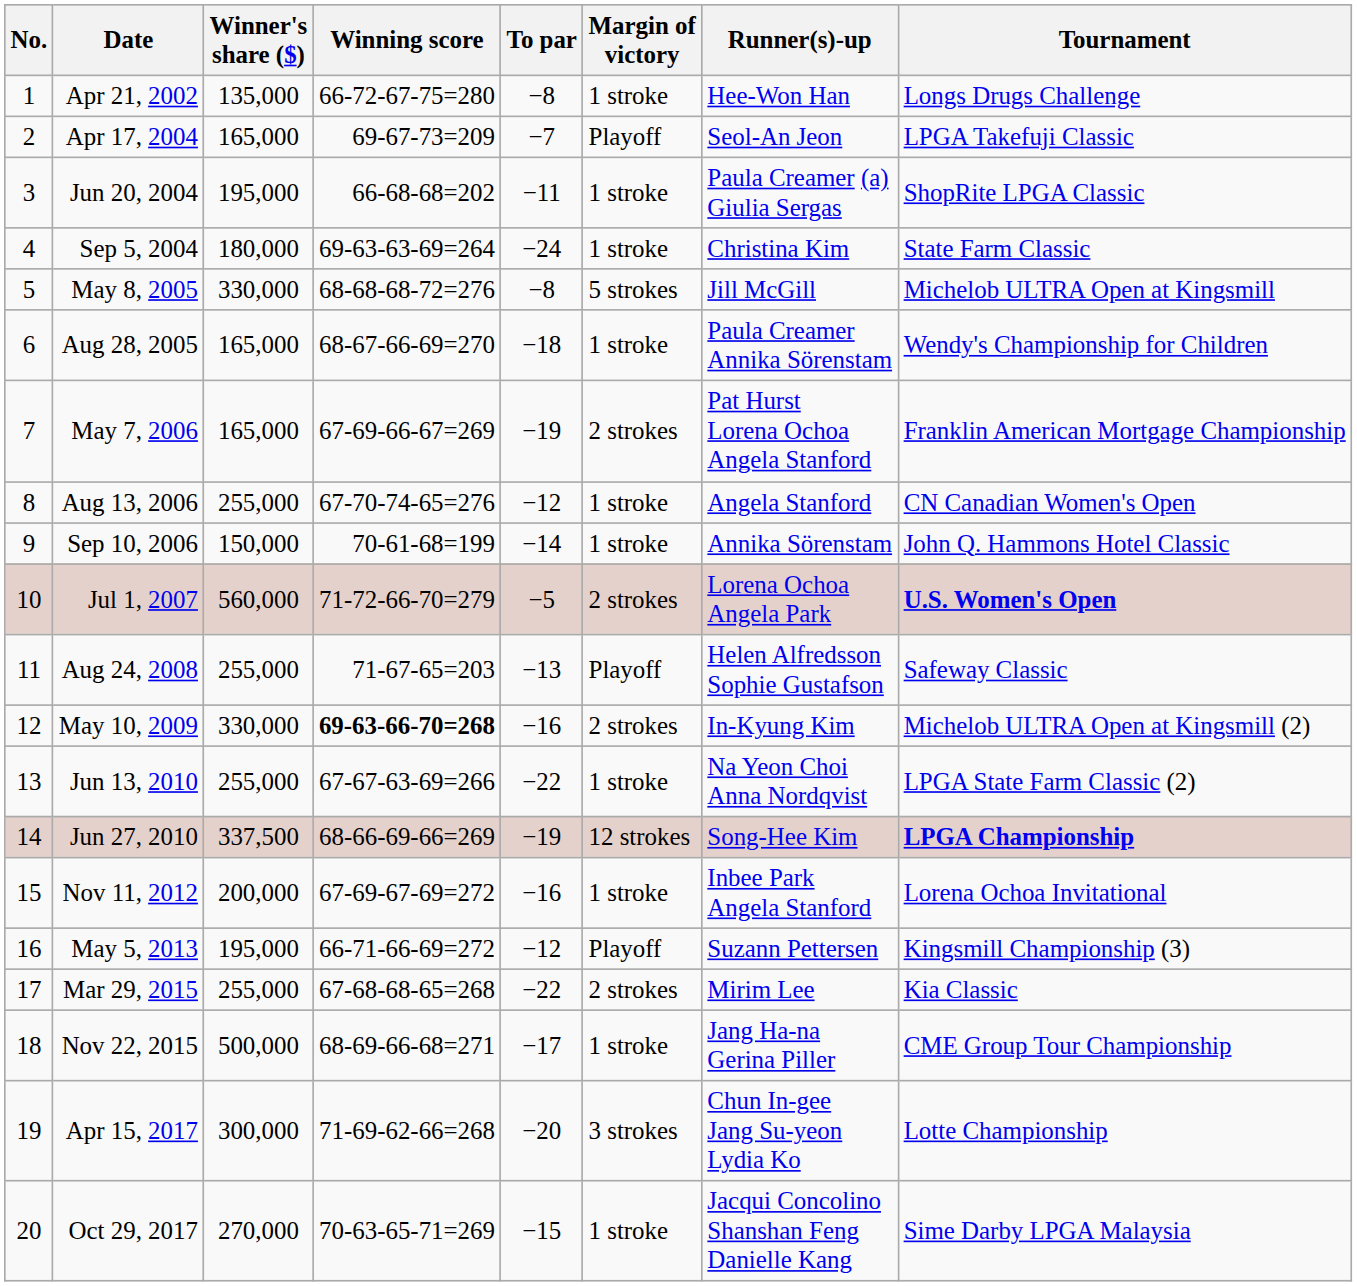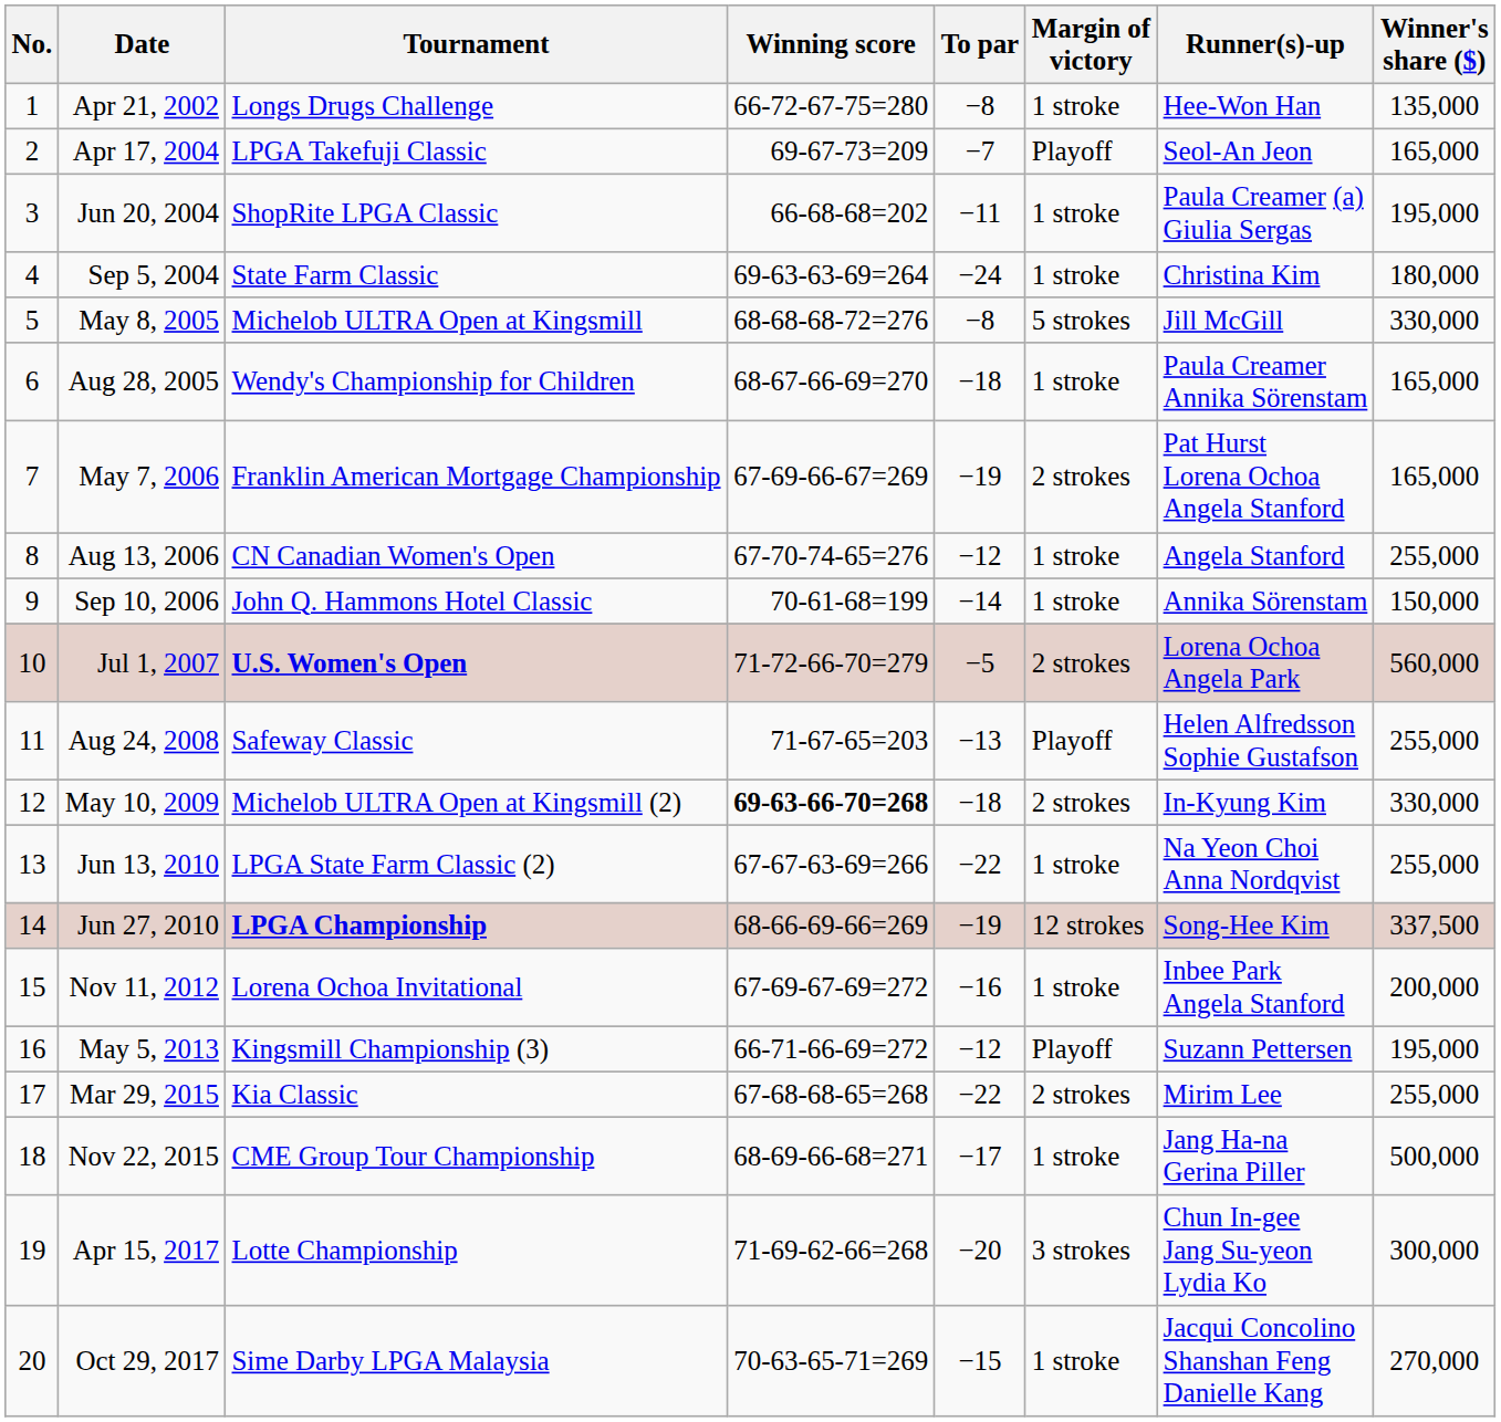 <table class="wikitable" style="font-size:95%;">
 <tr>
 <th>No.</th>
 <th>Date</th>
-<th>Winner's<br>share (<a href='#'>$</a>)</th>
+<th>Tournament</th>
 <th>Winning score</th>
 <th>To par</th>
 <th>Margin of<br>victory</th>
 <th>Runner(s)-up</th>
-<th>Tournament</th>
+<th>Winner's<br>share (<a href='#'>$</a>)</th>
 </tr>
 <tr>
 <td align=center>1</td>
 <td align=right>Apr 21, <a href='#'>2002</a></td>
-<td align=center>135,000</td>
+<td><a href='#'>Longs Drugs Challenge</a></td>
 <td align=right>66-72-67-75=280</td>
 <td align=center>−8</td>
 <td>1 stroke</td>
 <td> <a href='#'>Hee-Won Han</a></td>
-<td><a href='#'>Longs Drugs Challenge</a></td>
+<td align=center>135,000</td>
 </tr>
 <tr>
 <td align=center>2</td>
 <td align=right>Apr 17, <a href='#'>2004</a></td>
-<td align=center>165,000</td>
+<td><a href='#'>LPGA Takefuji Classic</a></td>
 <td align=right>69-67-73=209</td>
 <td align=center>−7</td>
 <td>Playoff</td>
 <td> <a href='#'>Seol-An Jeon</a></td>
-<td><a href='#'>LPGA Takefuji Classic</a></td>
+<td align=center>165,000</td>
 </tr>
 <tr>
 <td align=center>3</td>
 <td align=right>Jun 20, 2004</td>
-<td align=center>195,000</td>
+<td><a href='#'>ShopRite LPGA Classic</a></td>
 <td align=right>66-68-68=202</td>
 <td align=center>−11</td>
 <td>1 stroke</td>
 <td> <a href='#'>Paula Creamer</a> <a href='#'>(a)</a><br> <a href='#'>Giulia Sergas</a></td>
-<td><a href='#'>ShopRite LPGA Classic</a></td>
+<td align=center>195,000</td>
 </tr>
 <tr>
 <td align=center>4</td>
 <td align=right>Sep 5, 2004</td>
-<td align=center>180,000</td>
+<td><a href='#'>State Farm Classic</a></td>
 <td align=right>69-63-63-69=264</td>
 <td align=center>−24</td>
 <td>1 stroke</td>
 <td> <a href='#'>Christina Kim</a></td>
-<td><a href='#'>State Farm Classic</a></td>
+<td align=center>180,000</td>
 </tr>
 <tr>
 <td align=center>5</td>
 <td align=right>May 8, <a href='#'>2005</a></td>
-<td align=center>330,000</td>
+<td><a href='#'>Michelob ULTRA Open at Kingsmill</a></td>
 <td align=right>68-68-68-72=276</td>
 <td align=center>−8</td>
 <td>5 strokes</td>
 <td> <a href='#'>Jill McGill</a></td>
-<td><a href='#'>Michelob ULTRA Open at Kingsmill</a></td>
+<td align=center>330,000</td>
 </tr>
 <tr>
 <td align=center>6</td>
 <td align=right>Aug 28, 2005</td>
-<td align=center>165,000</td>
+<td><a href='#'>Wendy's Championship for Children</a></td>
 <td align=right>68-67-66-69=270</td>
 <td align=center>−18</td>
 <td>1 stroke</td>
 <td> <a href='#'>Paula Creamer</a><br> <a href='#'>Annika Sörenstam</a></td>
-<td><a href='#'>Wendy's Championship for Children</a></td>
+<td align=center>165,000</td>
 </tr>
 <tr>
 <td align=center>7</td>
 <td align=right>May 7, <a href='#'>2006</a></td>
-<td align=center>165,000</td>
+<td><a href='#'>Franklin American Mortgage Championship</a></td>
 <td align=right>67-69-66-67=269</td>
 <td align=center>−19</td>
 <td>2 strokes</td>
 <td> <a href='#'>Pat Hurst</a><br> <a href='#'>Lorena Ochoa</a><br> <a href='#'>Angela Stanford</a></td>
-<td><a href='#'>Franklin American Mortgage Championship</a></td>
+<td align=center>165,000</td>
 </tr>
 <tr>
 <td align=center>8</td>
 <td align=right>Aug 13, 2006</td>
-<td align=center>255,000</td>
+<td><a href='#'>CN Canadian Women's Open</a></td>
 <td align=right>67-70-74-65=276</td>
 <td align=center>−12</td>
 <td>1 stroke</td>
 <td> <a href='#'>Angela Stanford</a></td>
-<td><a href='#'>CN Canadian Women's Open</a></td>
+<td align=center>255,000</td>
 </tr>
 <tr>
 <td align=center>9</td>
 <td align=right>Sep 10, 2006</td>
-<td align=center>150,000</td>
+<td><a href='#'>John Q. Hammons Hotel Classic</a></td>
 <td align=right>70-61-68=199</td>
 <td align=center>−14</td>
 <td>1 stroke</td>
 <td> <a href='#'>Annika Sörenstam</a></td>
-<td><a href='#'>John Q. Hammons Hotel Classic</a></td>
+<td align=center>150,000</td>
 </tr>
 <tr style="background:#e5d1cb;">
 <td align=center>10</td>
 <td align=right>Jul 1, <a href='#'>2007</a></td>
-<td align=center>560,000</td>
+<td><strong><a href='#'>U.S. Women's Open</a></strong></td>
 <td align=right>71-72-66-70=279</td>
 <td align=center>−5</td>
 <td>2 strokes</td>
 <td> <a href='#'>Lorena Ochoa</a><br> <a href='#'>Angela Park</a></td>
-<td><strong><a href='#'>U.S. Women's Open</a></strong></td>
+<td align=center>560,000</td>
 </tr>
 <tr>
 <td align=center>11</td>
 <td align=right>Aug 24, <a href='#'>2008</a></td>
-<td align=center>255,000</td>
+<td><a href='#'>Safeway Classic</a></td>
 <td align=right>71-67-65=203</td>
 <td align=center>−13</td>
 <td>Playoff</td>
 <td> <a href='#'>Helen Alfredsson</a><br> <a href='#'>Sophie Gustafson</a></td>
-<td><a href='#'>Safeway Classic</a></td>
+<td align=center>255,000</td>
 </tr>
 <tr>
 <td align=center>12</td>
 <td align=right>May 10, <a href='#'>2009</a></td>
-<td align=center>330,000</td>
+<td><a href='#'>Michelob ULTRA Open at Kingsmill</a> (2)</td>
 <td align=right><strong>69-63-66-70=268</strong></td>
-<td align=center>−16</td>
+<td align=center>−18</td>
 <td>2 strokes</td>
 <td> <a href='#'>In-Kyung Kim</a></td>
-<td><a href='#'>Michelob ULTRA Open at Kingsmill</a> (2)</td>
+<td align=center>330,000</td>
 </tr>
 <tr>
 <td align=center>13</td>
 <td align=right>Jun 13, <a href='#'>2010</a></td>
-<td align=center>255,000</td>
+<td><a href='#'>LPGA State Farm Classic</a> (2)</td>
 <td align=right>67-67-63-69=266</td>
 <td align=center>−22</td>
 <td>1 stroke</td>
 <td> <a href='#'>Na Yeon Choi</a><br> <a href='#'>Anna Nordqvist</a></td>
-<td><a href='#'>LPGA State Farm Classic</a> (2)</td>
+<td align=center>255,000</td>
 </tr>
 <tr style="background:#e5d1cb;">
 <td align=center>14</td>
 <td align=right>Jun 27, 2010</td>
-<td align=center>337,500</td>
+<td><strong><a href='#'>LPGA Championship</a></strong></td>
 <td align=right>68-66-69-66=269</td>
 <td align=center>−19</td>
 <td>12 strokes</td>
 <td> <a href='#'>Song-Hee Kim</a></td>
-<td><strong><a href='#'>LPGA Championship</a></strong></td>
+<td align=center>337,500</td>
 </tr>
 <tr>
 <td align=center>15</td>
 <td align=right>Nov 11, <a href='#'>2012</a></td>
-<td align=center>200,000</td>
+<td><a href='#'>Lorena Ochoa Invitational</a></td>
 <td align=right>67-69-67-69=272</td>
 <td align=center>−16</td>
 <td>1 stroke</td>
 <td> <a href='#'>Inbee Park</a><br> <a href='#'>Angela Stanford</a></td>
-<td><a href='#'>Lorena Ochoa Invitational</a></td>
+<td align=center>200,000</td>
 </tr>
 <tr>
 <td align=center>16</td>
 <td align=right>May 5, <a href='#'>2013</a></td>
-<td align=center>195,000</td>
+<td><a href='#'>Kingsmill Championship</a> (3)</td>
 <td align=right>66-71-66-69=272</td>
 <td align=center>−12</td>
 <td>Playoff</td>
 <td> <a href='#'>Suzann Pettersen</a></td>
-<td><a href='#'>Kingsmill Championship</a> (3)</td>
+<td align=center>195,000</td>
 </tr>
 <tr>
 <td align=center>17</td>
 <td align=right>Mar 29, <a href='#'>2015</a></td>
-<td align=center>255,000</td>
+<td><a href='#'>Kia Classic</a></td>
 <td align=right>67-68-68-65=268</td>
 <td align=center>−22</td>
 <td>2 strokes</td>
 <td> <a href='#'>Mirim Lee</a></td>
-<td><a href='#'>Kia Classic</a></td>
+<td align=center>255,000</td>
 </tr>
 <tr>
 <td align=center>18</td>
 <td align=right>Nov 22, 2015</td>
-<td align=center>500,000</td>
+<td><a href='#'>CME Group Tour Championship</a></td>
 <td align=right>68-69-66-68=271</td>
 <td align=center>−17</td>
 <td>1 stroke</td>
 <td> <a href='#'>Jang Ha-na</a> <br>  <a href='#'>Gerina Piller</a></td>
-<td><a href='#'>CME Group Tour Championship</a></td>
+<td align=center>500,000</td>
 </tr>
 <tr>
 <td align=center>19</td>
 <td align=right>Apr 15, <a href='#'>2017</a></td>
-<td align=center>300,000</td>
+<td><a href='#'>Lotte Championship</a></td>
 <td align=right>71-69-62-66=268</td>
 <td align=center>−20</td>
 <td>3 strokes</td>
 <td> <a href='#'>Chun In-gee</a><br> <a href='#'>Jang Su-yeon</a><br> <a href='#'>Lydia Ko</a></td>
-<td><a href='#'>Lotte Championship</a></td>
+<td align=center>300,000</td>
 </tr>
 <tr>
 <td align=center>20</td>
 <td align=right>Oct 29, 2017</td>
-<td align=center>270,000</td>
+<td><a href='#'>Sime Darby LPGA Malaysia</a></td>
 <td align=right>70-63-65-71=269</td>
 <td align=center>−15</td>
 <td>1 stroke</td>
 <td> <a href='#'>Jacqui Concolino</a><br> <a href='#'>Shanshan Feng</a><br> <a href='#'>Danielle Kang</a></td>
-<td><a href='#'>Sime Darby LPGA Malaysia</a></td>
+<td align=center>270,000</td>
 </tr>
 </table>
